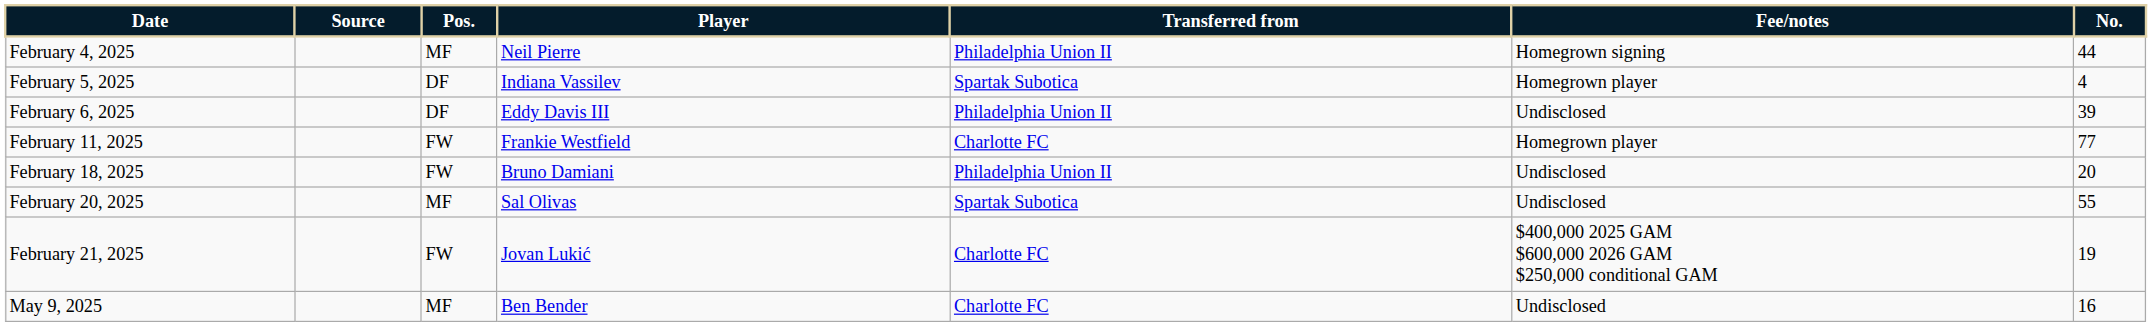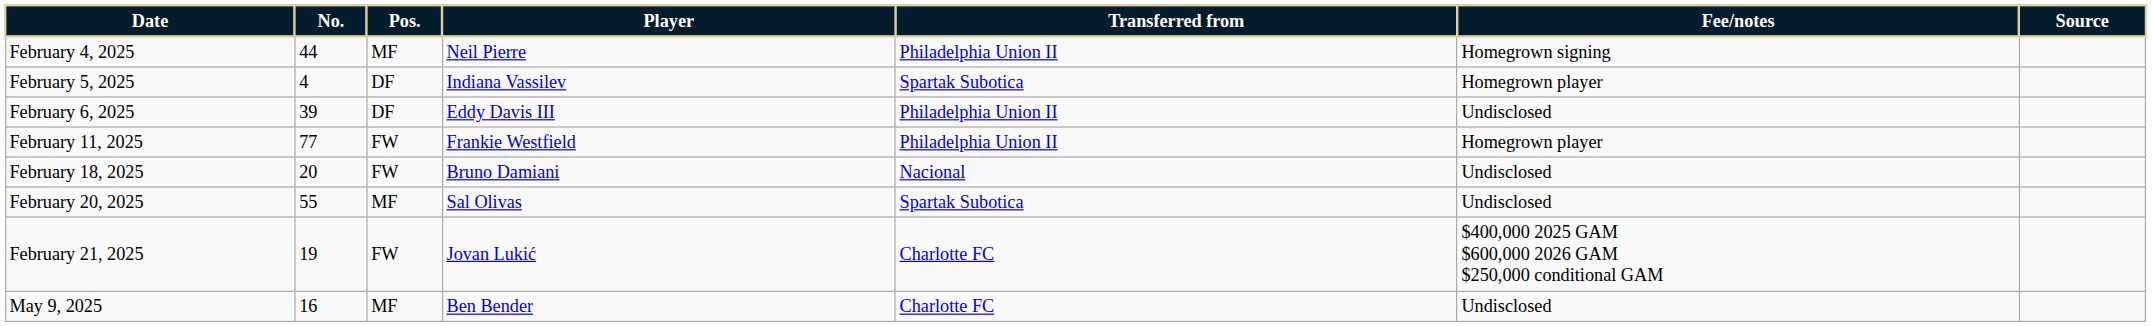 <table class="wikitable sortable" style="width:90%; text-align:center; font-size:95%; text-align:left;">
 <tr>
 <th style="background:#041C2C; color:#FFFFFF; border:2px solid #DFD1A7; width:125px;">Date</th>
-<th style="background:#041C2C; color:#FFFFFF; border:2px solid #DFD1A7; width:50px;">Source</th>
+<th style="background:#041C2C; color:#FFFFFF; border:2px solid #DFD1A7; width:25px;">No.</th>
 <th style="background:#041C2C; color:#FFFFFF; border:2px solid #DFD1A7; width:25px;">Pos.</th>
 <th style="background:#041C2C; color:#FFFFFF; border:2px solid #DFD1A7; width:200px;">Player</th>
 <th style="background:#041C2C; color:#FFFFFF; border:2px solid #DFD1A7; width:250px;">Transferred from</th>
 <th style="background:#041C2C; color:#FFFFFF; border:2px solid #DFD1A7; width:250px;">Fee/notes</th>
-<th style="background:#041C2C; color:#FFFFFF; border:2px solid #DFD1A7; width:25px;">No.</th>
+<th style="background:#041C2C; color:#FFFFFF; border:2px solid #DFD1A7; width:50px;">Source</th>
 </tr>
 <tr>
 <td>February 4, 2025</td>
-<td></td>
+<td>44</td>
 <td>MF</td>
 <td> <a href='#'>Neil Pierre</a></td>
 <td> <a href='#'>Philadelphia Union II</a></td>
 <td>Homegrown signing</td>
-<td>44</td>
+<td></td>
 </tr>
 <tr>
 <td>February 5, 2025</td>
-<td></td>
+<td>4</td>
 <td>DF</td>
 <td> <a href='#'>Indiana Vassilev</a></td>
 <td> <a href='#'>Spartak Subotica</a></td>
 <td>Homegrown player</td>
-<td>4</td>
+<td></td>
 </tr>
 <tr>
 <td>February 6, 2025</td>
-<td></td>
+<td>39</td>
 <td>DF</td>
 <td> <a href='#'>Eddy Davis III</a></td>
 <td> <a href='#'>Philadelphia Union II</a></td>
 <td>Undisclosed</td>
-<td>39</td>
+<td></td>
 </tr>
 <tr>
 <td>February 11, 2025</td>
-<td></td>
+<td>77</td>
 <td>FW</td>
 <td> <a href='#'>Frankie Westfield</a></td>
-<td> <a href='#'>Charlotte FC</a></td>
+<td> <a href='#'>Philadelphia Union II</a></td>
 <td>Homegrown player</td>
-<td>77</td>
+<td></td>
 </tr>
 <tr>
 <td>February 18, 2025</td>
-<td></td>
+<td>20</td>
 <td>FW</td>
 <td> <a href='#'>Bruno Damiani</a></td>
-<td> <a href='#'>Philadelphia Union II</a></td>
+<td> <a href='#'>Nacional</a></td>
 <td>Undisclosed</td>
-<td>20</td>
+<td></td>
 </tr>
 <tr>
 <td>February 20, 2025</td>
-<td></td>
+<td>55</td>
 <td>MF</td>
 <td> <a href='#'>Sal Olivas</a></td>
 <td> <a href='#'>Spartak Subotica</a></td>
 <td>Undisclosed</td>
-<td>55</td>
+<td></td>
 </tr>
 <tr>
 <td>February 21, 2025</td>
-<td></td>
+<td>19</td>
 <td>FW</td>
 <td> <a href='#'>Jovan Lukić</a></td>
 <td> <a href='#'>Charlotte FC</a></td>
 <td>$400,000 2025 GAM<br>$600,000 2026 GAM<br>$250,000 conditional GAM</td>
-<td>19</td>
+<td></td>
 </tr>
 <tr>
 <td>May 9, 2025</td>
-<td></td>
+<td>16</td>
 <td>MF</td>
 <td> <a href='#'>Ben Bender</a></td>
 <td> <a href='#'>Charlotte FC</a></td>
 <td>Undisclosed</td>
-<td>16</td>
+<td></td>
 </tr>
 </table>
